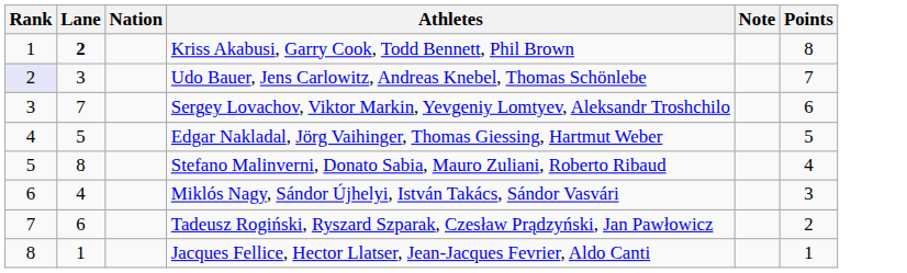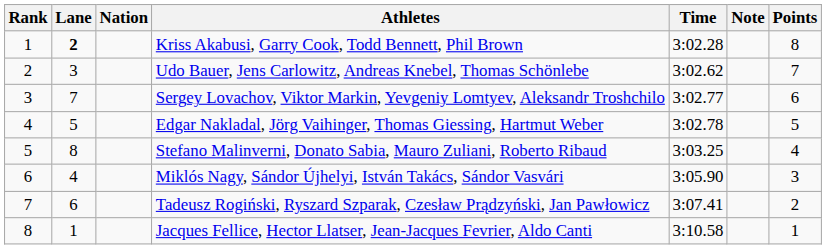 <table class="wikitable sortable" style="text-align:center">
 <tr>
 <th>Rank</th>
 <th>Lane</th>
 <th>Nation</th>
 <th>Athletes</th>
+<th>Time</th>
 <th>Note</th>
 <th>Points</th>
 </tr>
 <tr>
 <td>1</td>
 <td><strong>2</strong></td>
 <td align=left></td>
 <td align=left><a href='#'>Kriss Akabusi</a>, <a href='#'>Garry Cook</a>, <a href='#'>Todd Bennett</a>, <a href='#'>Phil Brown</a></td>
+<td>3:02.28</td>
 <td></td>
 <td>8</td>
 </tr>
 <tr>
-<td style="background: lavender;">2</td>
+<td>2</td>
 <td>3</td>
 <td align=left></td>
 <td align=left><a href='#'>Udo Bauer</a>, <a href='#'>Jens Carlowitz</a>, <a href='#'>Andreas Knebel</a>, <a href='#'>Thomas Schönlebe</a></td>
+<td>3:02.62</td>
 <td></td>
 <td>7</td>
 </tr>
 <tr>
 <td>3</td>
 <td>7</td>
 <td align=left></td>
 <td align=left><a href='#'>Sergey Lovachov</a>, <a href='#'>Viktor Markin</a>, <a href='#'>Yevgeniy Lomtyev</a>, <a href='#'>Aleksandr Troshchilo</a></td>
+<td>3:02.77</td>
 <td></td>
 <td>6</td>
 </tr>
 <tr>
 <td>4</td>
 <td>5</td>
 <td align=left></td>
 <td align=left><a href='#'>Edgar Nakladal</a>, <a href='#'>Jörg Vaihinger</a>, <a href='#'>Thomas Giessing</a>, <a href='#'>Hartmut Weber</a></td>
+<td>3:02.78</td>
 <td></td>
 <td>5</td>
 </tr>
 <tr>
 <td>5</td>
 <td>8</td>
 <td align=left></td>
 <td align=left><a href='#'>Stefano Malinverni</a>, <a href='#'>Donato Sabia</a>, <a href='#'>Mauro Zuliani</a>, <a href='#'>Roberto Ribaud</a></td>
+<td>3:03.25</td>
 <td></td>
 <td>4</td>
 </tr>
 <tr>
 <td>6</td>
 <td>4</td>
 <td align=left></td>
 <td align=left><a href='#'>Miklós Nagy</a>, <a href='#'>Sándor Újhelyi</a>, <a href='#'>István Takács</a>, <a href='#'>Sándor Vasvári</a></td>
+<td>3:05.90</td>
 <td></td>
 <td>3</td>
 </tr>
 <tr>
 <td>7</td>
 <td>6</td>
 <td align=left></td>
 <td align=left><a href='#'>Tadeusz Rogiński</a>, <a href='#'>Ryszard Szparak</a>, <a href='#'>Czesław Prądzyński</a>, <a href='#'>Jan Pawłowicz</a></td>
+<td>3:07.41</td>
 <td></td>
 <td>2</td>
 </tr>
 <tr>
 <td>8</td>
 <td>1</td>
 <td align=left></td>
 <td align=left><a href='#'>Jacques Fellice</a>, <a href='#'>Hector Llatser</a>, <a href='#'>Jean-Jacques Fevrier</a>, <a href='#'>Aldo Canti</a></td>
+<td>3:10.58</td>
 <td></td>
 <td>1</td>
 </tr>
 </table>
